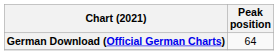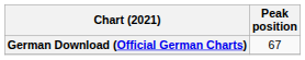 <table class="wikitable sortable plainrowheaders" style="text-align:center">
 <tr>
 <th scope="col">Chart (2021)</th>
 <th scope="col">Peak<br>position</th>
 </tr>
 <tr>
 <th scope="row">German Download (<a href='#'>Official German Charts</a>)</th>
-<td>64</td>
+<td>67</td>
 </tr>
 <tr>
 </tr>
 </table>
